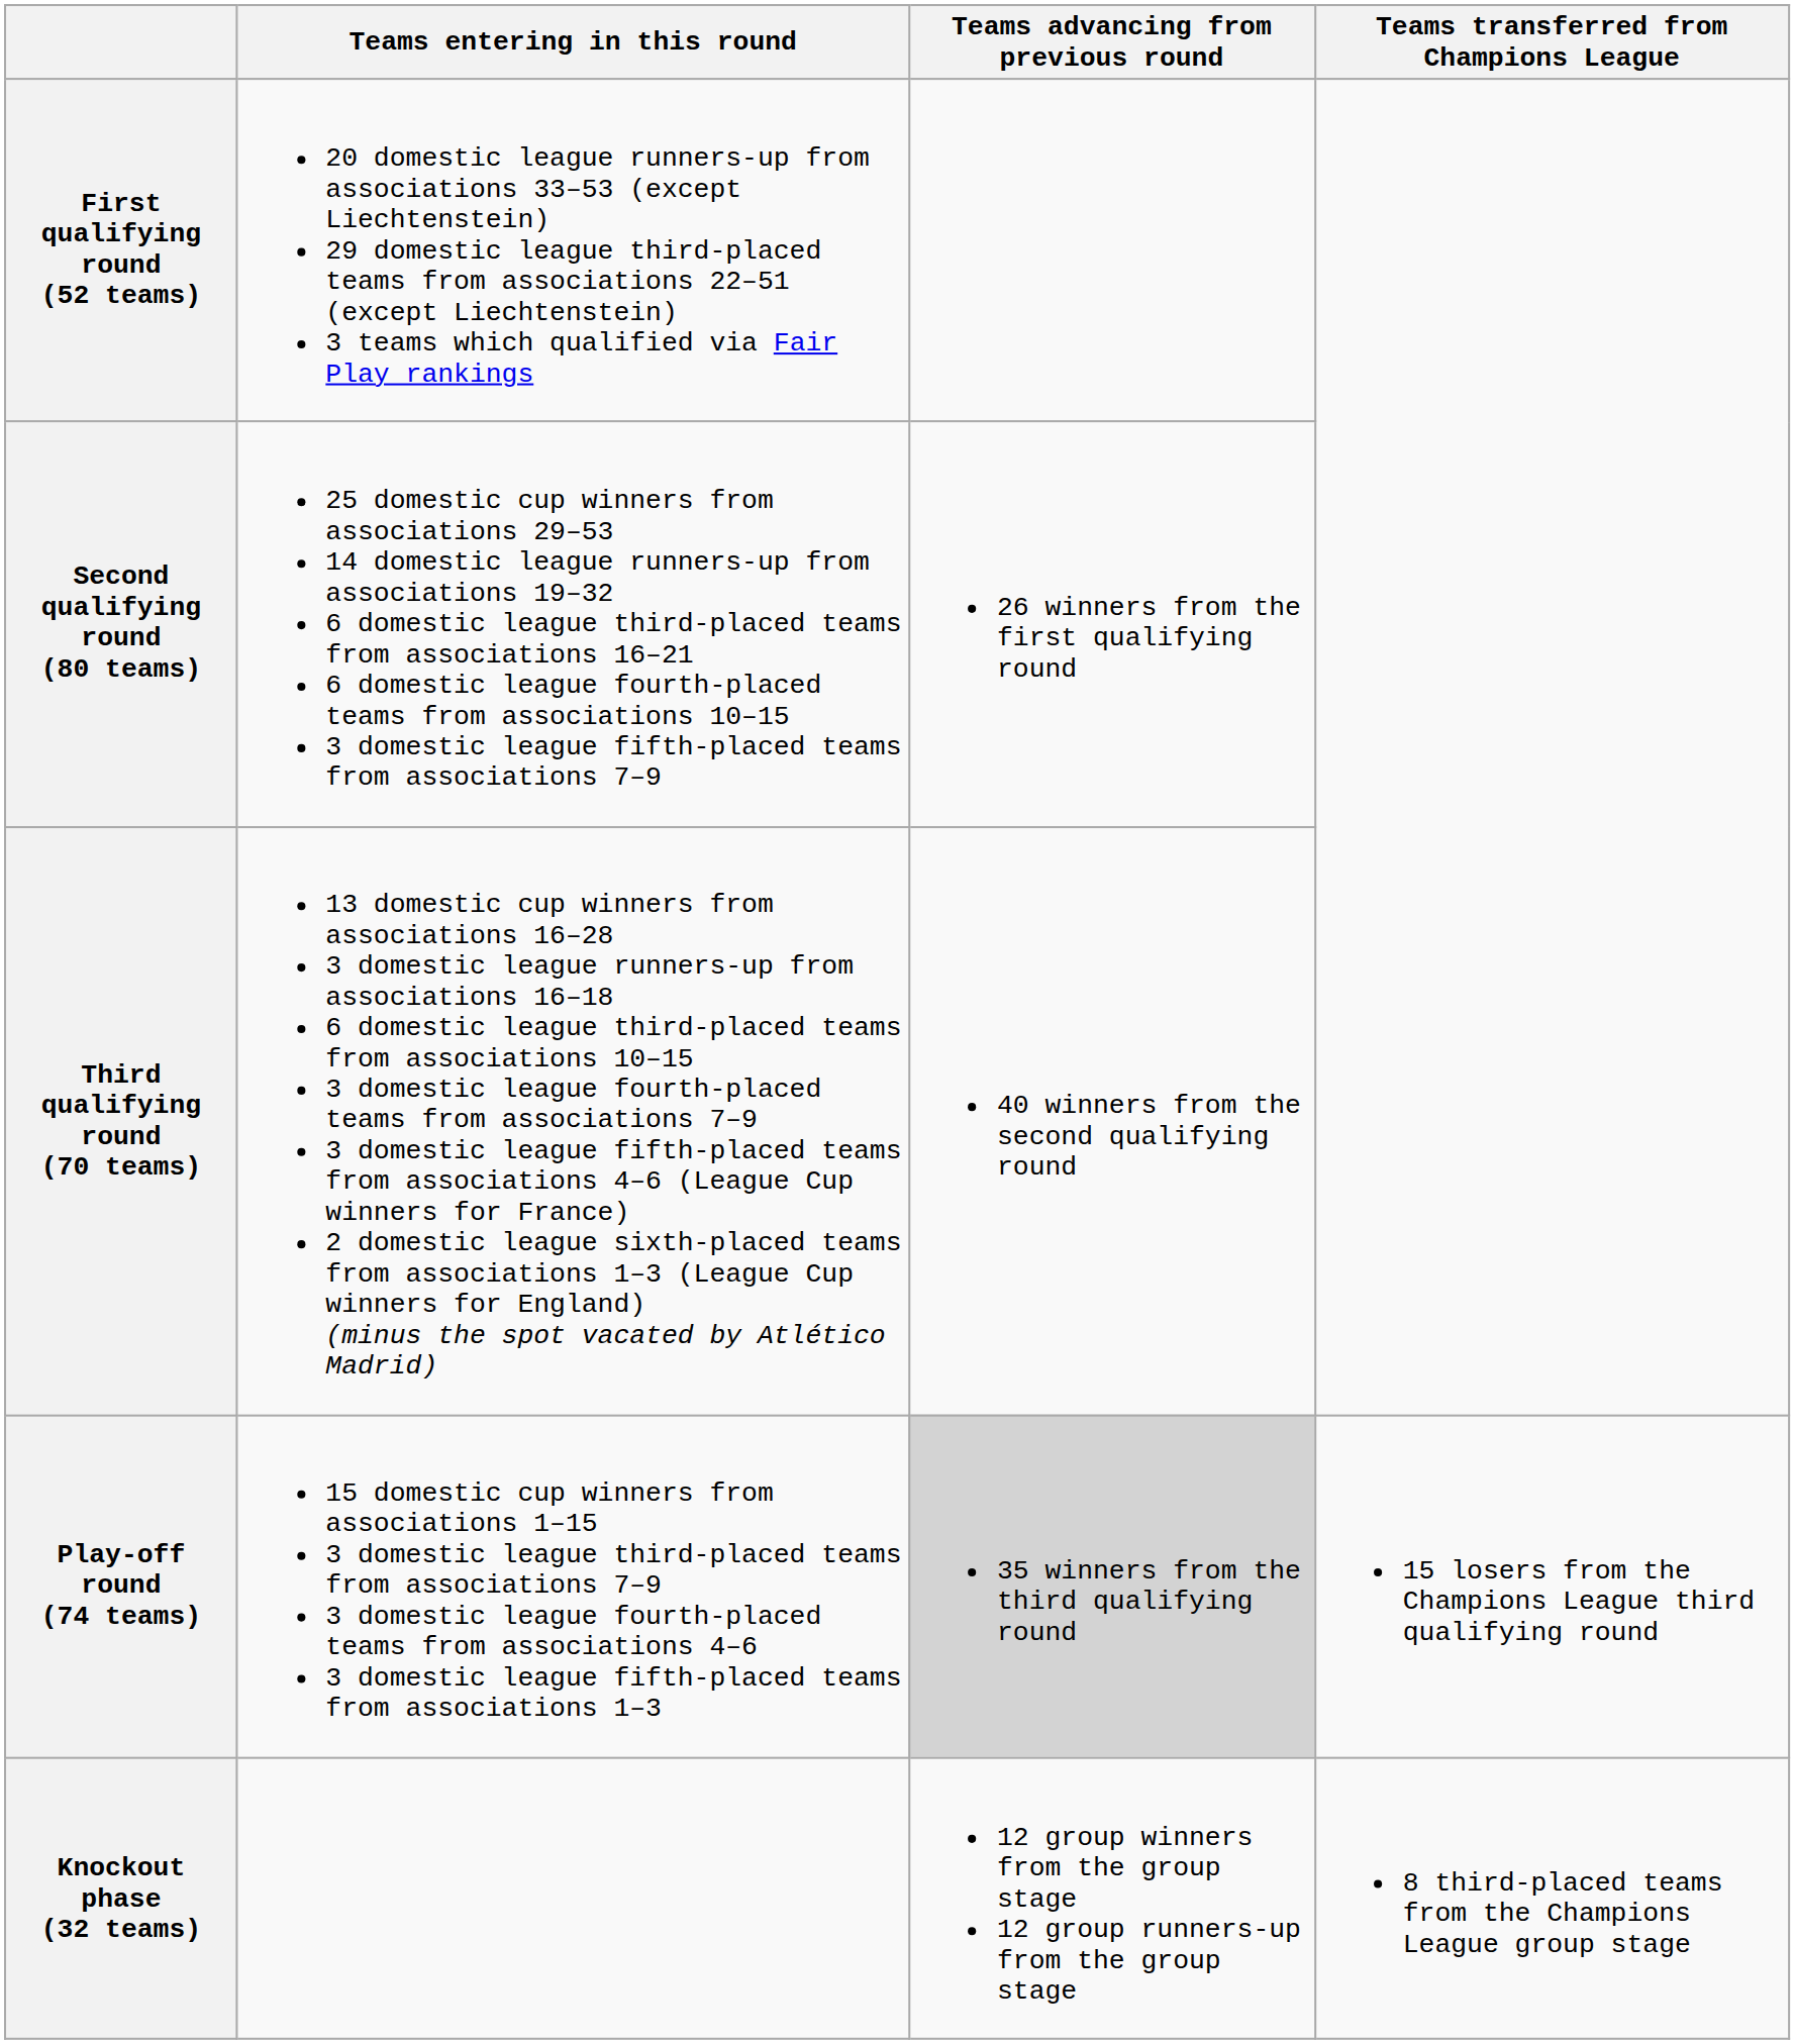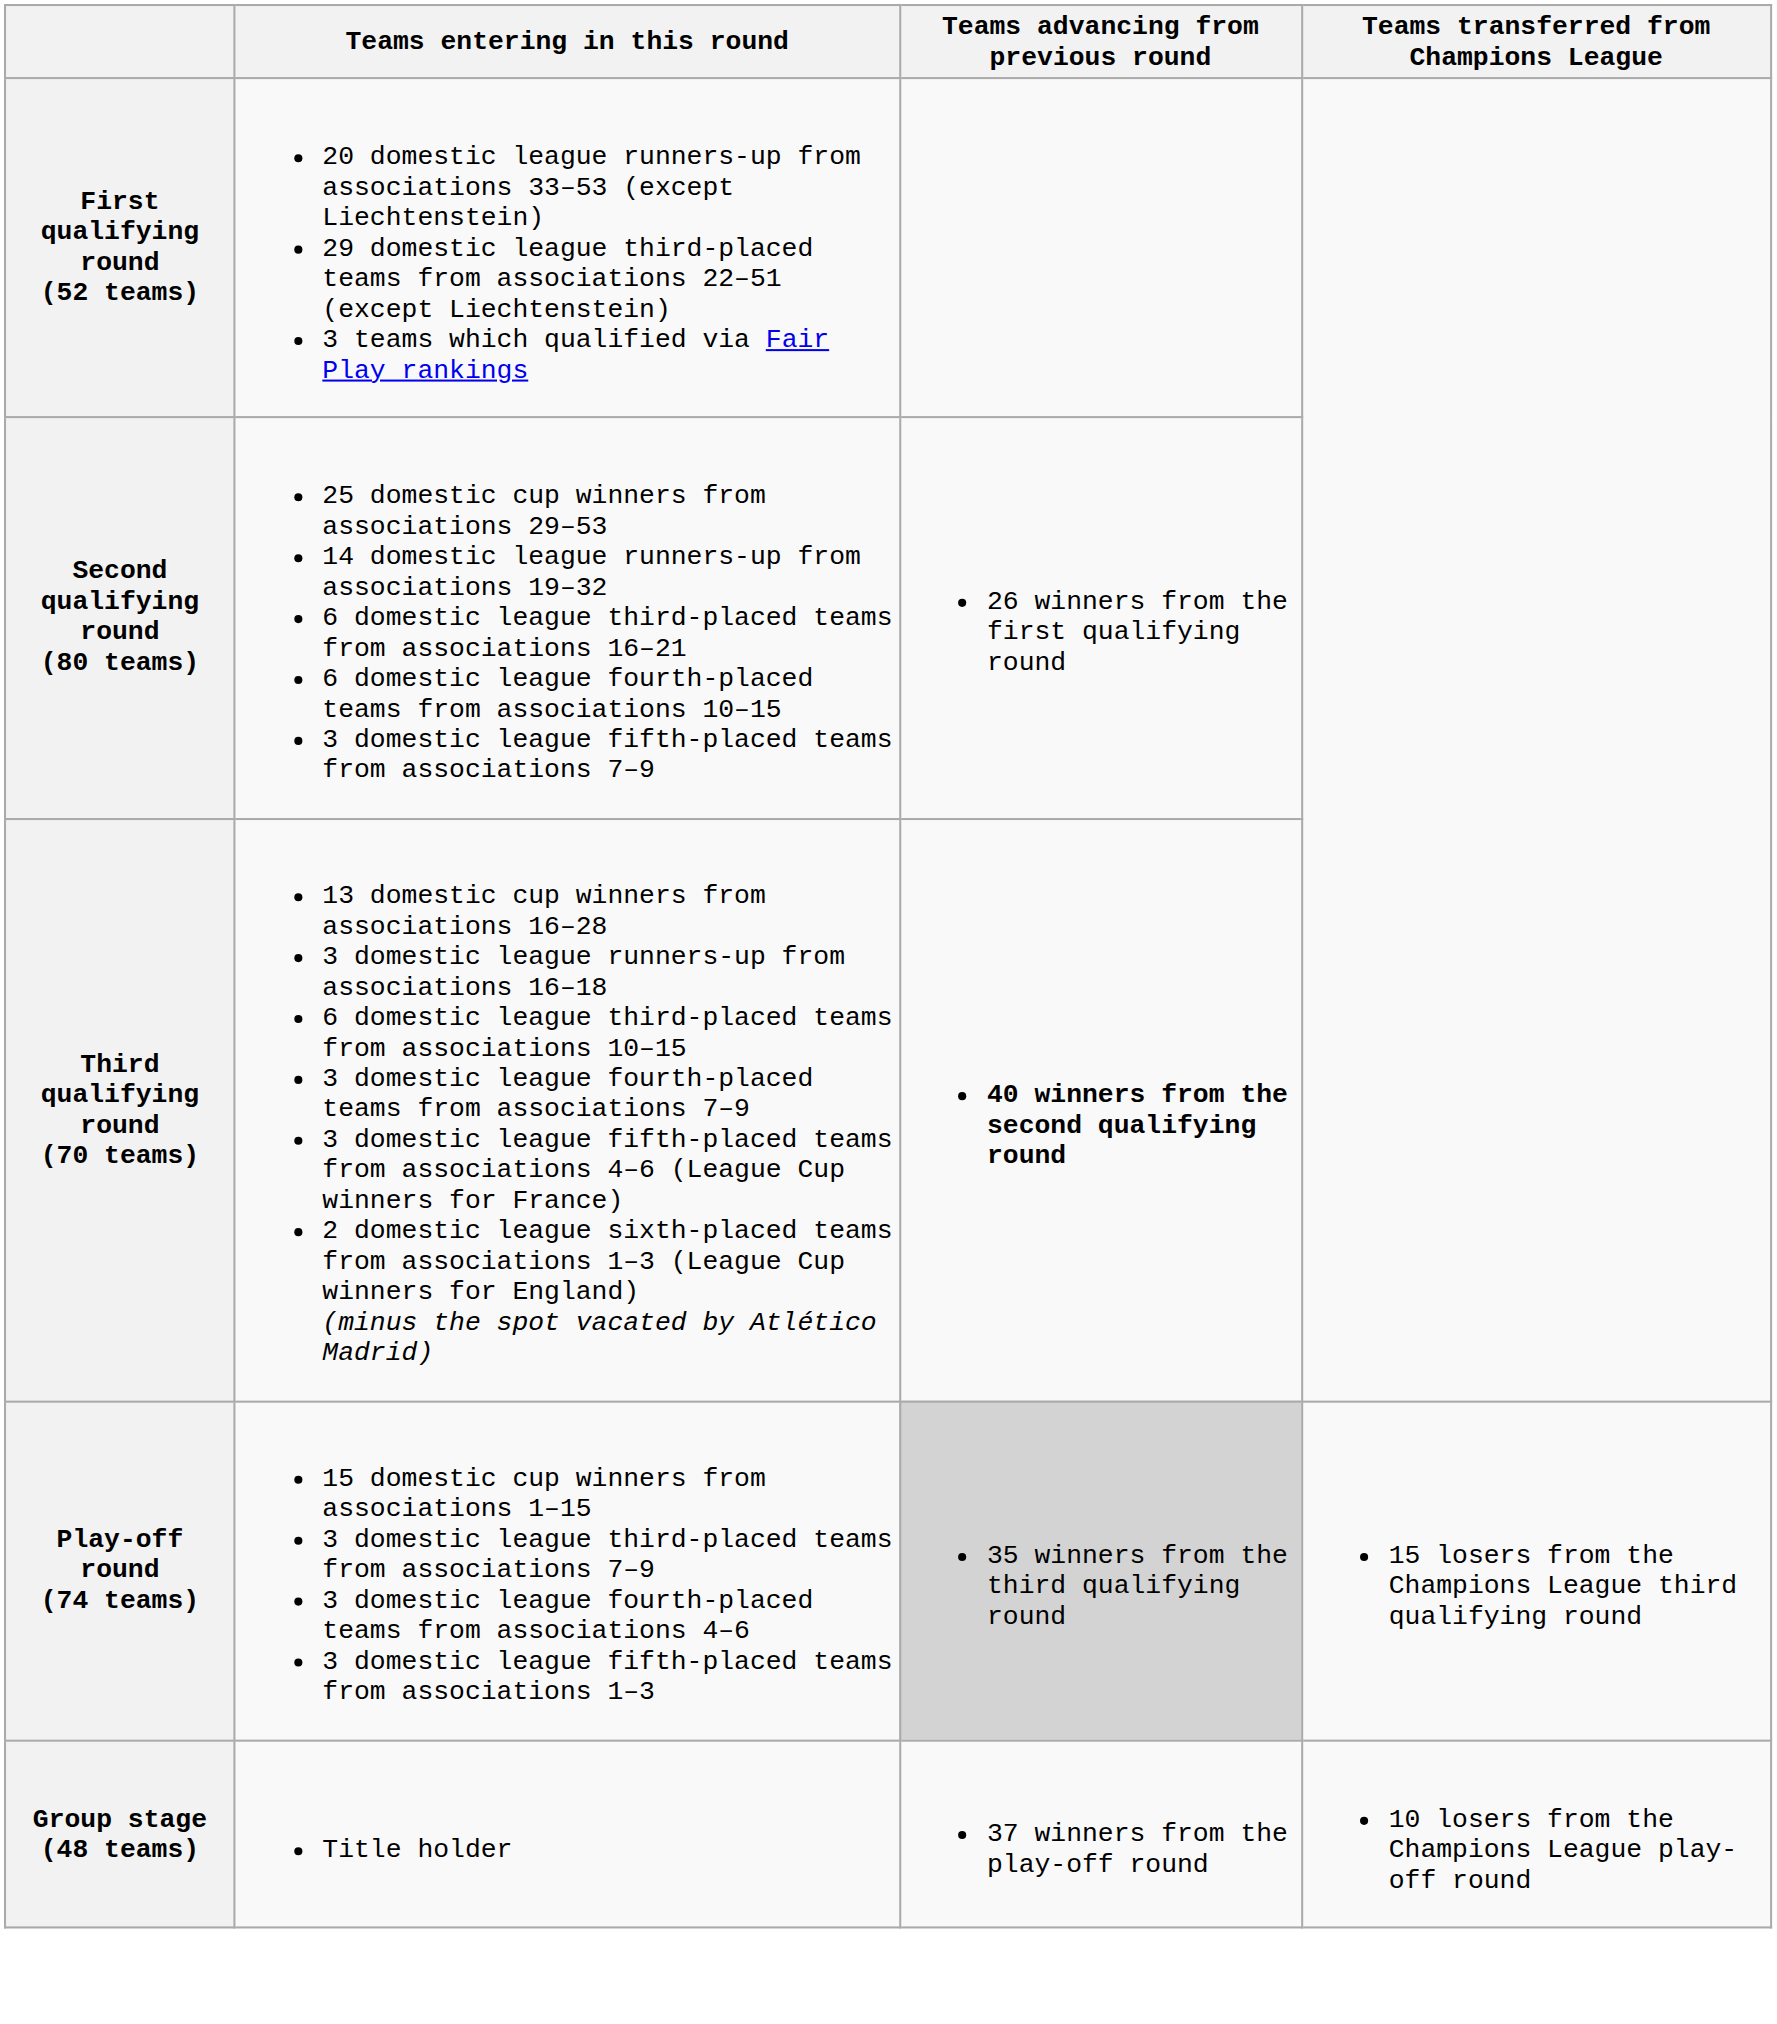 <table class="wikitable">
 <tr>
 <th></th>
 <th>Teams entering in this round</th>
 <th>Teams advancing from previous round</th>
 <th>Teams transferred from Champions League</th>
 </tr>
 <tr>
 <th>First qualifying round<br> (52 teams)</th>
 <td><br><ul><li>20 domestic league runners-up from associations 33–53 (except Liechtenstein)</li><li>29 domestic league third-placed teams from associations 22–51 (except Liechtenstein)</li><li>3 teams which qualified via <a href='#'>Fair Play rankings</a></li></ul></td>
 <td></td>
 <td rowspan="3"></td>
 </tr>
 <tr>
 <th>Second qualifying round<br> (80 teams)</th>
 <td><br><ul><li>25 domestic cup winners from associations 29–53</li><li>14 domestic league runners-up from associations 19–32</li><li>6 domestic league third-placed teams from associations 16–21</li><li>6 domestic league fourth-placed teams from associations 10–15</li><li>3 domestic league fifth-placed teams from associations 7–9</li></ul></td>
 <td><br><ul><li>26 winners from the first qualifying round</li></ul></td>
 </tr>
 <tr>
 <th>Third qualifying round<br> (70 teams)</th>
 <td><br><ul><li>13 domestic cup winners from associations 16–28</li><li>3 domestic league runners-up from associations 16–18</li><li>6 domestic league third-placed teams from associations 10–15</li><li>3 domestic league fourth-placed teams from associations 7–9</li><li>3 domestic league fifth-placed teams from associations 4–6 (League Cup winners for France)</li><li>2 domestic league sixth-placed teams from associations 1–3 (League Cup winners for England)<br> <em>(minus the spot vacated by Atlético Madrid)</em></li></ul></td>
-<td><br><ul><li>40 winners from the second qualifying round</li></ul></td>
+<td><strong><br><ul><li>40 winners from the second qualifying round</li></ul></strong></td>
 </tr>
 <tr>
 <th>Play-off round<br> (74 teams)</th>
 <td><br><ul><li>15 domestic cup winners from associations 1–15</li><li>3 domestic league third-placed teams from associations 7–9</li><li>3 domestic league fourth-placed teams from associations 4–6</li><li>3 domestic league fifth-placed teams from associations 1–3</li></ul></td>
 <td style="background: lightgrey;"><br><ul><li>35 winners from the third qualifying round</li></ul></td>
 <td><br><ul><li>15 losers from the Champions League third qualifying round</li></ul></td>
 </tr>
 <tr>
-<th>Knockout phase<br> (32 teams)</th>
-<td></td>
-<td><br><ul><li>12 group winners from the group stage</li><li>12 group runners-up from the group stage</li></ul></td>
-<td><br><ul><li>8 third-placed teams from the Champions League group stage</li></ul></td>
+<th>Group stage<br> (48 teams)</th>
+<td><br><ul><li>Title holder</li></ul></td>
+<td><br><ul><li>37 winners from the play-off round</li></ul></td>
+<td><br><ul><li>10 losers from the Champions League play-off round</li></ul></td>
 </tr>
 </table>
